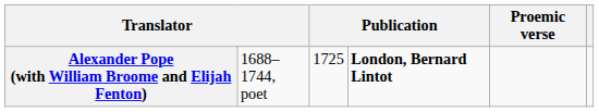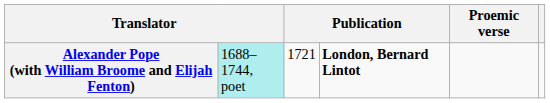 <table class="wikitable" ">
 <tr>
 <th scope="col" colspan="2">Translator</th>
 <th scope="col" colspan="2">Publication</th>
 <th scope="col">Proemic verse</th>
 <th scope="col"></th>
 </tr>
 <tr valign="top">
 <th><a href='#'>Alexander Pope</a><br> (with <a href='#'>William Broome</a> and <a href='#'>Elijah Fenton</a>)</th>
-<td>1688–1744,<br>poet</td>
-<td>1725</td>
+<td style="background: paleturquoise;">1688–1744,<br>poet</td>
+<td>1721</td>
 <td><strong>London, Bernard Lintot</strong></td>
 <td style=white-space:nowrap><br><blockquote></blockquote></td>
 <td></td>
 </tr>
 </table>
